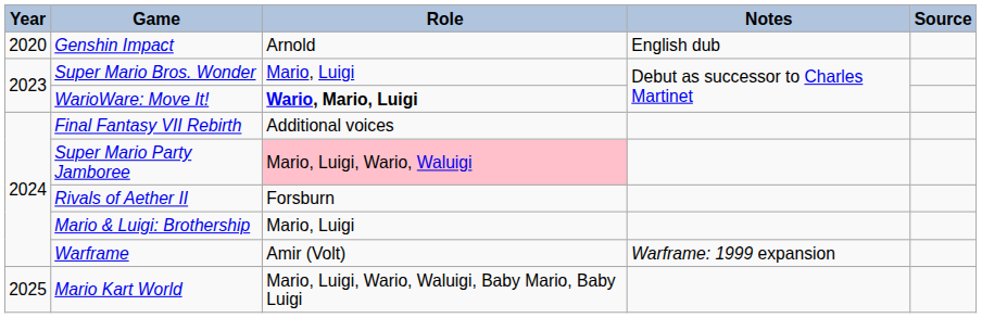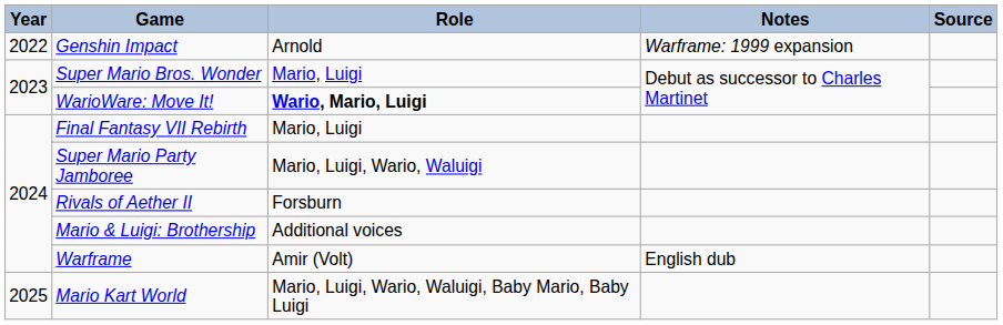 <table class="wikitable sortable plainrowheaders" style="width=95%; font-size: 95%;">
 <tr>
 <th style="background:#b0c4de;">Year</th>
 <th style="background:#b0c4de;">Game</th>
 <th style="background:#b0c4de;">Role</th>
 <th style="background:#b0c4de;" class="unsortable">Notes</th>
 <th style="background:#b0c4de;" class="unsortable">Source</th>
 </tr>
 <tr>
-<td>2020</td>
+<td>2022</td>
 <td><em><a href='#'>Genshin Impact</a></em></td>
 <td>Arnold</td>
-<td>English dub</td>
+<td><em>Warframe: 1999</em> expansion</td>
 <td></td>
 </tr>
 <tr>
 <td rowspan="2">2023</td>
 <td><em><a href='#'>Super Mario Bros. Wonder</a></em></td>
 <td><a href='#'>Mario</a>, <a href='#'>Luigi</a></td>
 <td rowspan="2">Debut as successor to <a href='#'>Charles Martinet</a></td>
 <td></td>
 </tr>
 <tr>
 <td><em><a href='#'>WarioWare: Move It!</a></em></td>
 <td><strong><a href='#'>Wario</a>, Mario, Luigi</strong></td>
 <td></td>
 </tr>
 <tr>
 <td rowspan=5>2024</td>
 <td><em><a href='#'>Final Fantasy VII Rebirth</a></em></td>
-<td>Additional voices</td>
+<td>Mario, Luigi</td>
 <td></td>
 <td></td>
 </tr>
 <tr>
 <td><em><a href='#'>Super Mario Party Jamboree</a></em></td>
-<td style="background: pink;">Mario, Luigi, Wario, <a href='#'>Waluigi</a></td>
+<td>Mario, Luigi, Wario, <a href='#'>Waluigi</a></td>
 <td></td>
 <td></td>
 </tr>
 <tr>
 <td><em><a href='#'>Rivals of Aether II</a></em></td>
 <td>Forsburn</td>
 <td></td>
 <td></td>
 </tr>
 <tr>
 <td><em><a href='#'>Mario & Luigi: Brothership</a></em></td>
-<td>Mario, Luigi</td>
+<td>Additional voices</td>
 <td></td>
 <td></td>
 </tr>
 <tr>
 <td><em><a href='#'>Warframe</a></em></td>
 <td>Amir (Volt)</td>
-<td><em>Warframe: 1999</em> expansion</td>
+<td>English dub</td>
 <td></td>
 </tr>
 <tr>
 <td>2025</td>
 <td><em><a href='#'>Mario Kart World</a></em></td>
 <td rowspan=2>Mario, Luigi, Wario, Waluigi, Baby Mario, Baby Luigi</td>
 <td></td>
 <td></td>
 </tr>
 </table>
